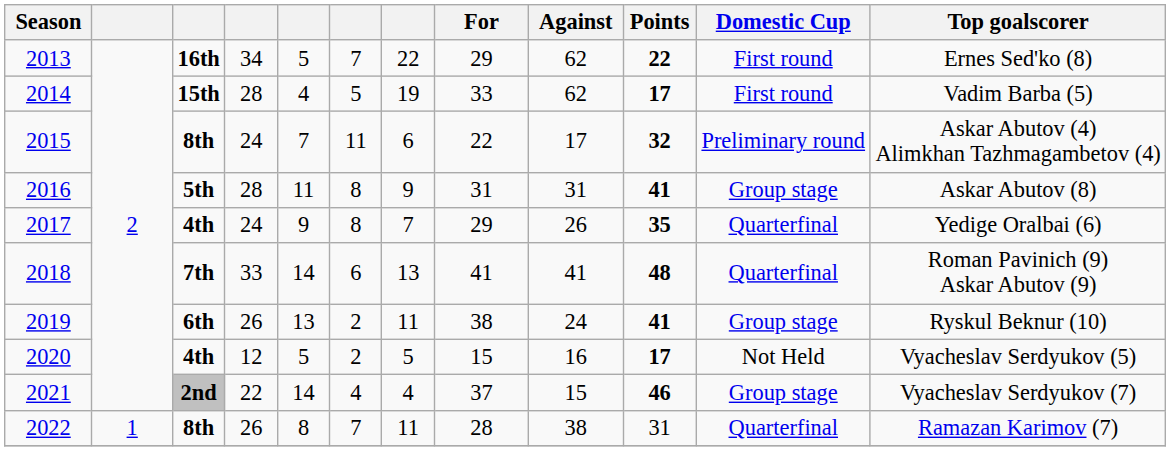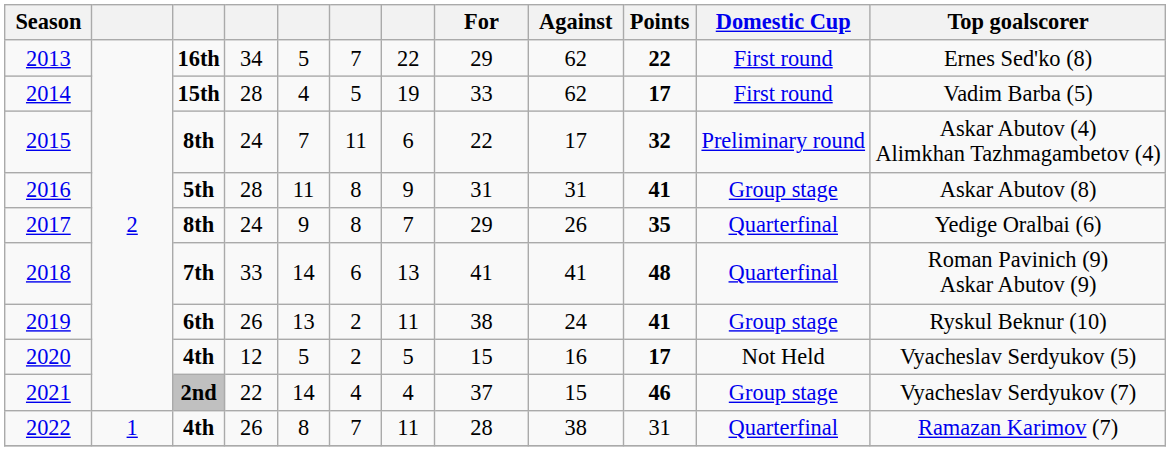 <table class="wikitable" style="text-align: center;">
 <tr>
 <th width=55>Season</th>
 <th width=50></th>
 <th width=30></th>
 <th width=30></th>
 <th width=30></th>
 <th width=30></th>
 <th width=30></th>
 <th width=60>For</th>
 <th width=60>Against</th>
 <th width=45>Points</th>
 <th><a href='#'>Domestic Cup</a></th>
 <th>Top goalscorer</th>
 </tr>
 <tr>
 <td><a href='#'>2013</a></td>
 <td rowspan="9"><a href='#'>2</a></td>
 <td><strong>16th</strong></td>
 <td>34</td>
 <td>5</td>
 <td>7</td>
 <td>22</td>
 <td>29</td>
 <td>62</td>
 <td><strong>22</strong></td>
 <td><a href='#'>First round</a></td>
 <td>Ernes Sed'ko (8)</td>
 </tr>
 <tr>
 <td><a href='#'>2014</a></td>
 <td><strong>15th</strong></td>
 <td>28</td>
 <td>4</td>
 <td>5</td>
 <td>19</td>
 <td>33</td>
 <td>62</td>
 <td><strong>17</strong></td>
 <td><a href='#'>First round</a></td>
 <td>Vadim Barba (5)</td>
 </tr>
 <tr>
 <td><a href='#'>2015</a></td>
 <td><strong>8th</strong></td>
 <td>24</td>
 <td>7</td>
 <td>11</td>
 <td>6</td>
 <td>22</td>
 <td>17</td>
 <td><strong>32</strong></td>
 <td><a href='#'>Preliminary round</a></td>
 <td>Askar Abutov (4)<br> Alimkhan Tazhmagambetov (4)</td>
 </tr>
 <tr>
 <td><a href='#'>2016</a></td>
 <td><strong>5th</strong></td>
 <td>28</td>
 <td>11</td>
 <td>8</td>
 <td>9</td>
 <td>31</td>
 <td>31</td>
 <td><strong>41</strong></td>
 <td><a href='#'>Group stage</a></td>
 <td>Askar Abutov (8)</td>
 </tr>
 <tr>
 <td><a href='#'>2017</a></td>
-<td><strong>4th</strong></td>
+<td><strong>8th</strong></td>
 <td>24</td>
 <td>9</td>
 <td>8</td>
 <td>7</td>
 <td>29</td>
 <td>26</td>
 <td><strong>35</strong></td>
 <td><a href='#'>Quarterfinal</a></td>
 <td>Yedige Oralbai (6)</td>
 </tr>
 <tr>
 <td><a href='#'>2018</a></td>
 <td><strong>7th</strong></td>
 <td>33</td>
 <td>14</td>
 <td>6</td>
 <td>13</td>
 <td>41</td>
 <td>41</td>
 <td><strong>48</strong></td>
 <td><a href='#'>Quarterfinal</a></td>
 <td>Roman Pavinich (9) <br> Askar Abutov (9)</td>
 </tr>
 <tr>
 <td><a href='#'>2019</a></td>
 <td><strong>6th</strong></td>
 <td>26</td>
 <td>13</td>
 <td>2</td>
 <td>11</td>
 <td>38</td>
 <td>24</td>
 <td><strong>41</strong></td>
 <td><a href='#'>Group stage</a></td>
 <td>Ryskul Beknur (10)</td>
 </tr>
 <tr>
 <td><a href='#'>2020</a></td>
 <td><strong>4th</strong></td>
 <td>12</td>
 <td>5</td>
 <td>2</td>
 <td>5</td>
 <td>15</td>
 <td>16</td>
 <td><strong>17</strong></td>
 <td>Not Held</td>
 <td>Vyacheslav Serdyukov (5)</td>
 </tr>
 <tr>
 <td><a href='#'>2021</a></td>
 <td bgcolor=silver><strong>2nd</strong></td>
 <td>22</td>
 <td>14</td>
 <td>4</td>
 <td>4</td>
 <td>37</td>
 <td>15</td>
 <td><strong>46</strong></td>
 <td><a href='#'>Group stage</a></td>
 <td>Vyacheslav Serdyukov (7)</td>
 </tr>
 <tr>
 <td><a href='#'>2022</a></td>
 <td><a href='#'>1</a></td>
-<td><strong>8th</strong></td>
+<td><strong>4th</strong></td>
 <td>26</td>
 <td>8</td>
 <td>7</td>
 <td>11</td>
 <td>28</td>
 <td>38</td>
 <td>31</td>
 <td><a href='#'>Quarterfinal</a></td>
 <td><a href='#'>Ramazan Karimov</a> (7)</td>
 </tr>
 <tr>
 </tr>
 </table>
